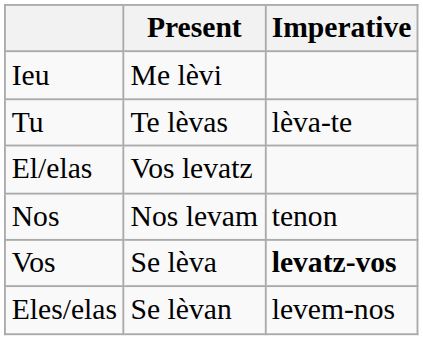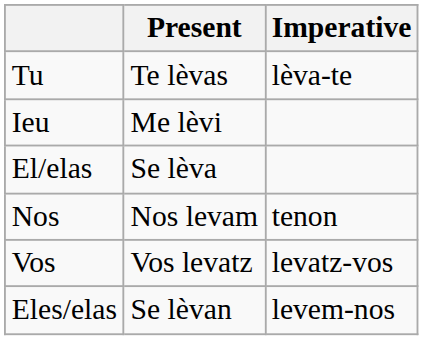 <table class = "wikitable">
 <tr>
 <th></th>
 <th>Present</th>
 <th>Imperative</th>
 </tr>
 <tr>
+<td>Tu</td>
+<td>Te lèvas</td>
+<td>lèva-te</td>
+</tr>
+<tr>
 <td>Ieu</td>
 <td>Me lèvi</td>
 <td></td>
 </tr>
 <tr>
-<td>Tu</td>
-<td>Te lèvas</td>
-<td>lèva-te</td>
-</tr>
-<tr>
 <td>El/elas</td>
-<td>Vos levatz</td>
+<td>Se lèva</td>
 <td></td>
 </tr>
 <tr>
 <td>Nos</td>
 <td>Nos levam</td>
 <td>tenon</td>
 </tr>
 <tr>
 <td>Vos</td>
-<td>Se lèva</td>
-<td><strong>levatz-vos</strong></td>
+<td>Vos levatz</td>
+<td>levatz-vos</td>
 </tr>
 <tr>
 <td>Eles/elas</td>
 <td>Se lèvan</td>
 <td>levem-nos</td>
 </tr>
 </table>
